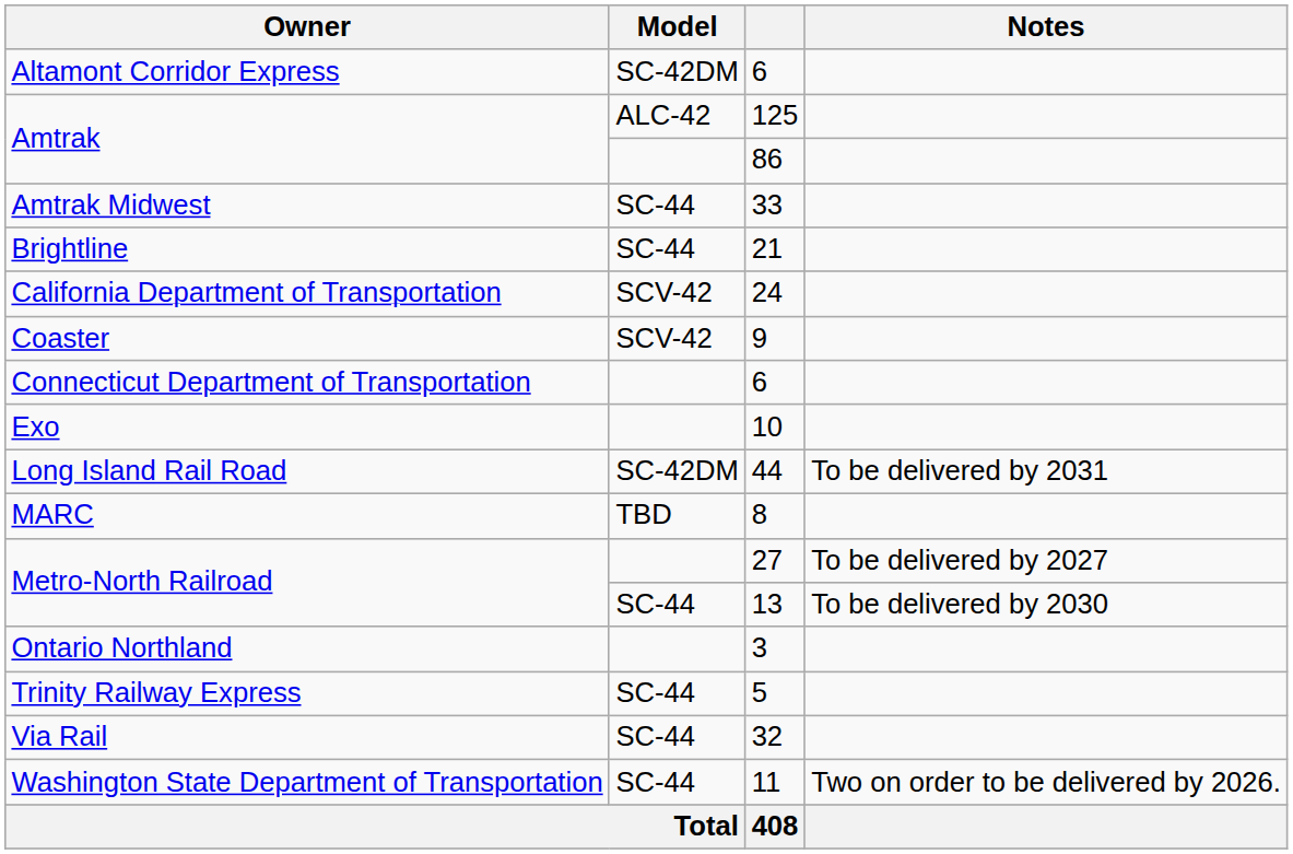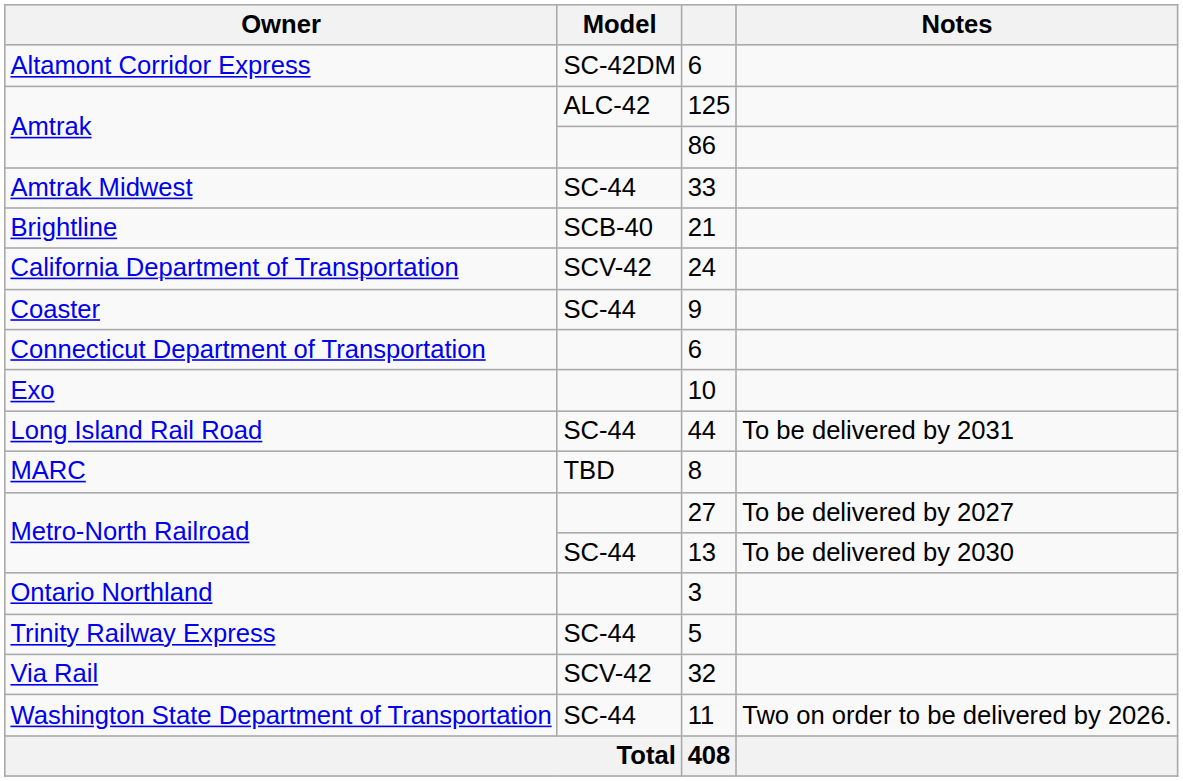 <table class="wikitable sortable mw-collapsible" style="margin:auto">
 <tr>
 <th>Owner</th>
 <th>Model</th>
 <th></th>
 <th>Notes</th>
 </tr>
 <tr>
 <td><a href='#'>Altamont Corridor Express</a></td>
 <td>SC-42DM</td>
 <td>6</td>
 <td></td>
 </tr>
 <tr>
 <td rowspan="2"><a href='#'>Amtrak</a></td>
 <td>ALC-42</td>
 <td>125</td>
 <td></td>
 </tr>
 <tr>
 <td></td>
 <td>86</td>
 <td></td>
 </tr>
 <tr>
 <td><a href='#'>Amtrak Midwest</a></td>
 <td>SC-44</td>
 <td>33</td>
 <td></td>
 </tr>
 <tr>
 <td><a href='#'>Brightline</a></td>
-<td>SC-44</td>
+<td>SCB-40</td>
 <td>21</td>
 <td></td>
 </tr>
 <tr>
 <td><a href='#'>California Department of Transportation</a></td>
 <td>SCV-42</td>
 <td>24</td>
 <td></td>
 </tr>
 <tr>
 <td><a href='#'>Coaster</a></td>
-<td>SCV-42</td>
+<td>SC-44</td>
 <td>9</td>
 <td></td>
 </tr>
 <tr>
 <td><a href='#'>Connecticut Department of Transportation</a></td>
 <td></td>
 <td>6</td>
 <td></td>
 </tr>
 <tr>
 <td><a href='#'>Exo</a></td>
 <td></td>
 <td>10</td>
 <td></td>
 </tr>
 <tr>
 <td><a href='#'>Long Island Rail Road</a></td>
-<td>SC-42DM</td>
+<td>SC-44</td>
 <td>44</td>
 <td>To be delivered by 2031</td>
 </tr>
 <tr>
 <td><a href='#'>MARC</a></td>
 <td>TBD</td>
 <td>8</td>
 <td></td>
 </tr>
 <tr>
 <td rowspan="2"><a href='#'>Metro-North Railroad</a></td>
 <td></td>
 <td>27</td>
 <td>To be delivered by 2027</td>
 </tr>
 <tr>
 <td>SC-44</td>
 <td>13</td>
 <td>To be delivered by 2030</td>
 </tr>
 <tr>
 <td><a href='#'>Ontario Northland</a></td>
 <td></td>
 <td>3</td>
 <td></td>
 </tr>
 <tr>
 <td><a href='#'>Trinity Railway Express</a></td>
 <td>SC-44</td>
 <td>5</td>
 <td></td>
 </tr>
 <tr>
 <td><a href='#'>Via Rail</a></td>
-<td>SC-44</td>
+<td>SCV-42</td>
 <td>32</td>
 <td></td>
 </tr>
 <tr>
 <td><a href='#'>Washington State Department of Transportation</a></td>
 <td>SC-44</td>
 <td>11</td>
 <td>Two on order to be delivered by 2026.</td>
 </tr>
 <tr>
 <th colspan="2" style="text-align:right">Total</th>
 <th>408</th>
 <th></th>
 </tr>
 </table>
